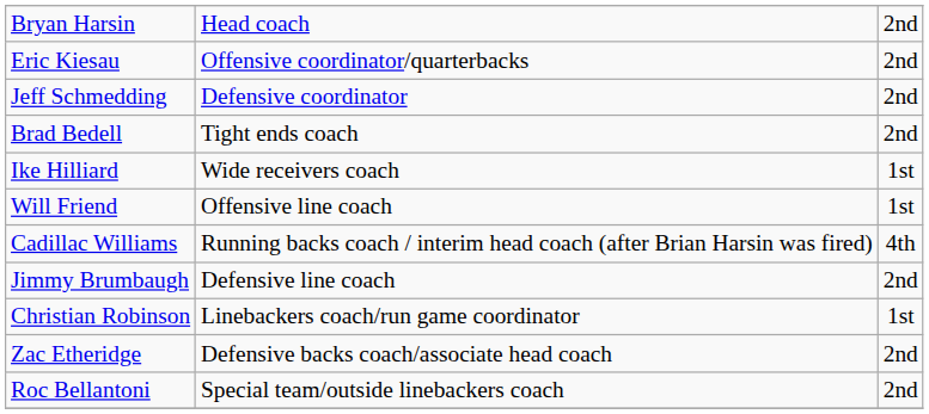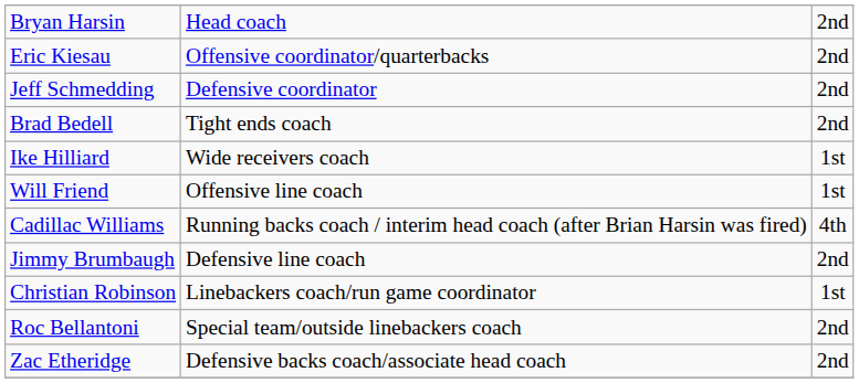 <table class="wikitable">
 <tr>
 </tr>
 <tr>
 <td><a href='#'>Bryan Harsin</a></td>
 <td><a href='#'>Head coach</a></td>
 <td align=center>2nd</td>
 </tr>
 <tr>
 <td><a href='#'>Eric Kiesau</a></td>
 <td><a href='#'>Offensive coordinator</a>/quarterbacks</td>
 <td align=center>2nd</td>
 </tr>
 <tr>
 <td><a href='#'>Jeff Schmedding</a></td>
 <td><a href='#'>Defensive coordinator</a></td>
 <td align=center>2nd</td>
 </tr>
 <tr>
 <td><a href='#'>Brad Bedell</a></td>
 <td>Tight ends coach</td>
 <td align=center>2nd</td>
 </tr>
 <tr>
 <td><a href='#'>Ike Hilliard</a></td>
 <td>Wide receivers coach</td>
 <td align=center>1st</td>
 </tr>
 <tr>
 <td><a href='#'>Will Friend</a></td>
 <td>Offensive line coach</td>
 <td align=center>1st</td>
 </tr>
 <tr>
 <td><a href='#'>Cadillac Williams</a></td>
 <td>Running backs coach / interim head coach (after Brian Harsin was fired)</td>
 <td align=center>4th</td>
 </tr>
 <tr>
 <td><a href='#'>Jimmy Brumbaugh</a></td>
 <td>Defensive line coach</td>
 <td align=center>2nd</td>
 </tr>
 <tr>
 <td><a href='#'>Christian Robinson</a></td>
 <td>Linebackers coach/run game coordinator</td>
 <td align=center>1st</td>
 </tr>
 <tr>
+<td><a href='#'>Roc Bellantoni</a></td>
+<td>Special team/outside linebackers coach</td>
+<td align=center>2nd</td>
+</tr>
+<tr>
 <td><a href='#'>Zac Etheridge</a></td>
 <td>Defensive backs coach/associate head coach</td>
 <td align=center>2nd</td>
 </tr>
 <tr>
-<td><a href='#'>Roc Bellantoni</a></td>
-<td>Special team/outside linebackers coach</td>
-<td align=center>2nd</td>
-</tr>
-<tr>
 </tr>
 </table>
